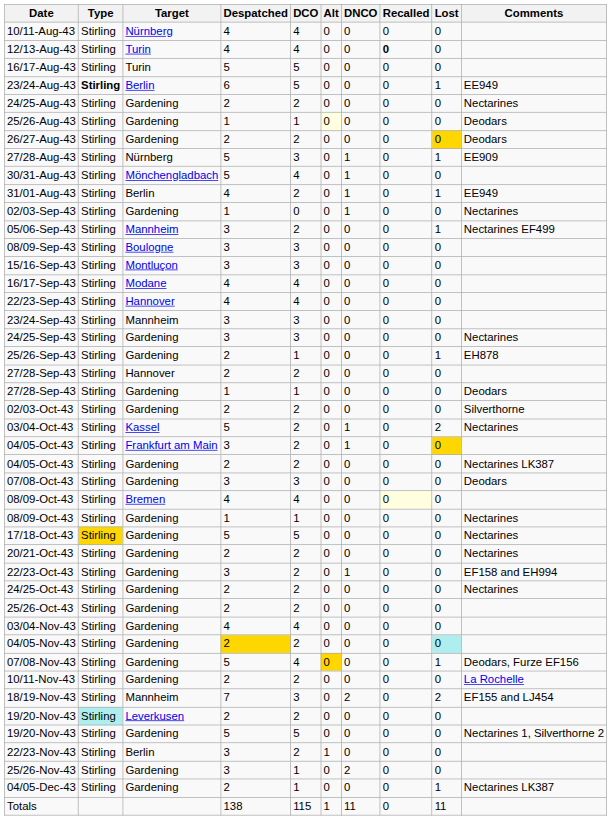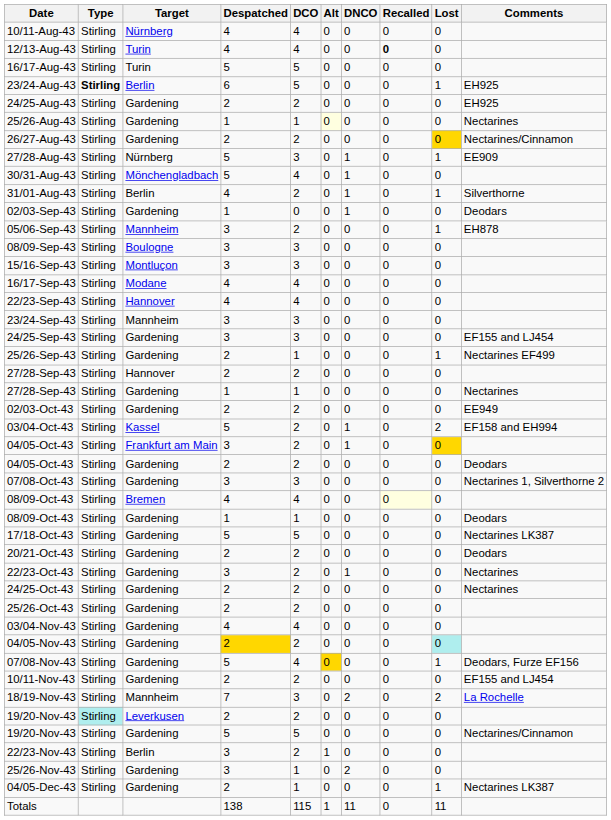 <table class="wikitable">
 <tr>
 <th>Date</th>
 <th>Type</th>
 <th>Target</th>
 <th>Despatched</th>
 <th>DCO</th>
 <th>Alt</th>
 <th>DNCO</th>
 <th>Recalled</th>
 <th>Lost</th>
 <th>Comments</th>
 </tr>
 <tr>
 <td>10/11-Aug-43</td>
 <td>Stirling</td>
 <td><a href='#'>Nürnberg</a></td>
 <td>4</td>
 <td>4</td>
 <td>0</td>
 <td>0</td>
 <td>0</td>
 <td>0</td>
 <td></td>
 </tr>
 <tr>
 <td>12/13-Aug-43</td>
 <td>Stirling</td>
 <td><a href='#'>Turin</a></td>
 <td>4</td>
 <td>4</td>
 <td>0</td>
 <td>0</td>
 <td><strong>0</strong></td>
 <td>0</td>
 <td></td>
 </tr>
 <tr>
 <td>16/17-Aug-43</td>
 <td>Stirling</td>
 <td>Turin</td>
 <td>5</td>
 <td>5</td>
 <td>0</td>
 <td>0</td>
 <td>0</td>
 <td>0</td>
 <td></td>
 </tr>
 <tr>
 <td>23/24-Aug-43</td>
 <td><strong>Stirling</strong></td>
 <td><a href='#'>Berlin</a></td>
 <td>6</td>
 <td>5</td>
 <td>0</td>
 <td>0</td>
 <td>0</td>
 <td>1</td>
-<td>EE949</td>
+<td>EH925</td>
 </tr>
 <tr>
 <td>24/25-Aug-43</td>
 <td>Stirling</td>
 <td>Gardening</td>
 <td>2</td>
 <td>2</td>
 <td>0</td>
 <td>0</td>
 <td>0</td>
 <td>0</td>
-<td>Nectarines</td>
+<td>EH925</td>
 </tr>
 <tr>
 <td>25/26-Aug-43</td>
 <td>Stirling</td>
 <td>Gardening</td>
 <td>1</td>
 <td>1</td>
 <td style="background: lightyellow;">0</td>
 <td>0</td>
 <td>0</td>
 <td>0</td>
-<td>Deodars</td>
+<td>Nectarines</td>
 </tr>
 <tr>
 <td>26/27-Aug-43</td>
 <td>Stirling</td>
 <td>Gardening</td>
 <td>2</td>
 <td>2</td>
 <td>0</td>
 <td>0</td>
 <td>0</td>
 <td style="background: gold;">0</td>
-<td>Deodars</td>
+<td>Nectarines/Cinnamon</td>
 </tr>
 <tr>
 <td>27/28-Aug-43</td>
 <td>Stirling</td>
 <td>Nürnberg</td>
 <td>5</td>
 <td>3</td>
 <td>0</td>
 <td>1</td>
 <td>0</td>
 <td>1</td>
 <td>EE909</td>
 </tr>
 <tr>
 <td>30/31-Aug-43</td>
 <td>Stirling</td>
 <td><a href='#'>Mönchengladbach</a></td>
 <td>5</td>
 <td>4</td>
 <td>0</td>
 <td>1</td>
 <td>0</td>
 <td>0</td>
 <td></td>
 </tr>
 <tr>
 <td>31/01-Aug-43</td>
 <td>Stirling</td>
 <td>Berlin</td>
 <td>4</td>
 <td>2</td>
 <td>0</td>
 <td>1</td>
 <td>0</td>
 <td>1</td>
-<td>EE949</td>
+<td>Silverthorne</td>
 </tr>
 <tr>
 <td>02/03-Sep-43</td>
 <td>Stirling</td>
 <td>Gardening</td>
 <td>1</td>
 <td>0</td>
 <td>0</td>
 <td>1</td>
 <td>0</td>
 <td>0</td>
-<td>Nectarines</td>
+<td>Deodars</td>
 </tr>
 <tr>
 <td>05/06-Sep-43</td>
 <td>Stirling</td>
 <td><a href='#'>Mannheim</a></td>
 <td>3</td>
 <td>2</td>
 <td>0</td>
 <td>0</td>
 <td>0</td>
 <td>1</td>
-<td>Nectarines EF499</td>
+<td>EH878</td>
 </tr>
 <tr>
 <td>08/09-Sep-43</td>
 <td>Stirling</td>
 <td><a href='#'>Boulogne</a></td>
 <td>3</td>
 <td>3</td>
 <td>0</td>
 <td>0</td>
 <td>0</td>
 <td>0</td>
 <td></td>
 </tr>
 <tr>
 <td>15/16-Sep-43</td>
 <td>Stirling</td>
 <td><a href='#'>Montluçon</a></td>
 <td>3</td>
 <td>3</td>
 <td>0</td>
 <td>0</td>
 <td>0</td>
 <td>0</td>
 <td></td>
 </tr>
 <tr>
 <td>16/17-Sep-43</td>
 <td>Stirling</td>
 <td><a href='#'>Modane</a></td>
 <td>4</td>
 <td>4</td>
 <td>0</td>
 <td>0</td>
 <td>0</td>
 <td>0</td>
 <td></td>
 </tr>
 <tr>
 <td>22/23-Sep-43</td>
 <td>Stirling</td>
 <td><a href='#'>Hannover</a></td>
 <td>4</td>
 <td>4</td>
 <td>0</td>
 <td>0</td>
 <td>0</td>
 <td>0</td>
 <td></td>
 </tr>
 <tr>
 <td>23/24-Sep-43</td>
 <td>Stirling</td>
 <td>Mannheim</td>
 <td>3</td>
 <td>3</td>
 <td>0</td>
 <td>0</td>
 <td>0</td>
 <td>0</td>
 <td></td>
 </tr>
 <tr>
 <td>24/25-Sep-43</td>
 <td>Stirling</td>
 <td>Gardening</td>
 <td>3</td>
 <td>3</td>
 <td>0</td>
 <td>0</td>
 <td>0</td>
 <td>0</td>
-<td>Nectarines</td>
+<td>EF155 and LJ454</td>
 </tr>
 <tr>
 <td>25/26-Sep-43</td>
 <td>Stirling</td>
 <td>Gardening</td>
 <td>2</td>
 <td>1</td>
 <td>0</td>
 <td>0</td>
 <td>0</td>
 <td>1</td>
-<td>EH878</td>
+<td>Nectarines EF499</td>
 </tr>
 <tr>
 <td>27/28-Sep-43</td>
 <td>Stirling</td>
 <td>Hannover</td>
 <td>2</td>
 <td>2</td>
 <td>0</td>
 <td>0</td>
 <td>0</td>
 <td>0</td>
 <td></td>
 </tr>
 <tr>
 <td>27/28-Sep-43</td>
 <td>Stirling</td>
 <td>Gardening</td>
 <td>1</td>
 <td>1</td>
 <td>0</td>
 <td>0</td>
 <td>0</td>
 <td>0</td>
-<td>Deodars</td>
+<td>Nectarines</td>
 </tr>
 <tr>
 <td>02/03-Oct-43</td>
 <td>Stirling</td>
 <td>Gardening</td>
 <td>2</td>
 <td>2</td>
 <td>0</td>
 <td>0</td>
 <td>0</td>
 <td>0</td>
-<td>Silverthorne</td>
+<td>EE949</td>
 </tr>
 <tr>
 <td>03/04-Oct-43</td>
 <td>Stirling</td>
 <td><a href='#'>Kassel</a></td>
 <td>5</td>
 <td>2</td>
 <td>0</td>
 <td>1</td>
 <td>0</td>
 <td>2</td>
-<td>Nectarines</td>
+<td>EF158 and EH994</td>
 </tr>
 <tr>
 <td>04/05-Oct-43</td>
 <td>Stirling</td>
 <td><a href='#'>Frankfurt am Main</a></td>
 <td>3</td>
 <td>2</td>
 <td>0</td>
 <td>1</td>
 <td>0</td>
 <td style="background: gold;">0</td>
 <td></td>
 </tr>
 <tr>
 <td>04/05-Oct-43</td>
 <td>Stirling</td>
 <td>Gardening</td>
 <td>2</td>
 <td>2</td>
 <td>0</td>
 <td>0</td>
 <td>0</td>
 <td>0</td>
-<td>Nectarines LK387</td>
+<td>Deodars</td>
 </tr>
 <tr>
 <td>07/08-Oct-43</td>
 <td>Stirling</td>
 <td>Gardening</td>
 <td>3</td>
 <td>3</td>
 <td>0</td>
 <td>0</td>
 <td>0</td>
 <td>0</td>
-<td>Deodars</td>
+<td>Nectarines 1, Silverthorne 2</td>
 </tr>
 <tr>
 <td>08/09-Oct-43</td>
 <td>Stirling</td>
 <td><a href='#'>Bremen</a></td>
 <td>4</td>
 <td>4</td>
 <td>0</td>
 <td>0</td>
 <td style="background: lightyellow;">0</td>
 <td>0</td>
 <td></td>
 </tr>
 <tr>
 <td>08/09-Oct-43</td>
 <td>Stirling</td>
 <td>Gardening</td>
 <td>1</td>
 <td>1</td>
 <td>0</td>
 <td>0</td>
 <td>0</td>
 <td>0</td>
-<td>Nectarines</td>
+<td>Deodars</td>
 </tr>
 <tr>
 <td>17/18-Oct-43</td>
-<td style="background: gold;">Stirling</td>
+<td>Stirling</td>
 <td>Gardening</td>
 <td>5</td>
 <td>5</td>
 <td>0</td>
 <td>0</td>
 <td>0</td>
 <td>0</td>
-<td>Nectarines</td>
+<td>Nectarines LK387</td>
 </tr>
 <tr>
 <td>20/21-Oct-43</td>
 <td>Stirling</td>
 <td>Gardening</td>
 <td>2</td>
 <td>2</td>
 <td>0</td>
 <td>0</td>
 <td>0</td>
 <td>0</td>
-<td>Nectarines</td>
+<td>Deodars</td>
 </tr>
 <tr>
 <td>22/23-Oct-43</td>
 <td>Stirling</td>
 <td>Gardening</td>
 <td>3</td>
 <td>2</td>
 <td>0</td>
 <td>1</td>
 <td>0</td>
 <td>0</td>
-<td>EF158 and EH994</td>
+<td>Nectarines</td>
 </tr>
 <tr>
 <td>24/25-Oct-43</td>
 <td>Stirling</td>
 <td>Gardening</td>
 <td>2</td>
 <td>2</td>
 <td>0</td>
 <td>0</td>
 <td>0</td>
 <td>0</td>
 <td>Nectarines</td>
 </tr>
 <tr>
 <td>25/26-Oct-43</td>
 <td>Stirling</td>
 <td>Gardening</td>
 <td>2</td>
 <td>2</td>
 <td>0</td>
 <td>0</td>
 <td>0</td>
 <td>0</td>
 <td></td>
 </tr>
 <tr>
 <td>03/04-Nov-43</td>
 <td>Stirling</td>
 <td>Gardening</td>
 <td>4</td>
 <td>4</td>
 <td>0</td>
 <td>0</td>
 <td>0</td>
 <td>0</td>
 <td></td>
 </tr>
 <tr>
 <td>04/05-Nov-43</td>
 <td>Stirling</td>
 <td>Gardening</td>
 <td style="background: gold;">2</td>
 <td>2</td>
 <td>0</td>
 <td>0</td>
 <td>0</td>
 <td style="background: paleturquoise;">0</td>
 <td></td>
 </tr>
 <tr>
 <td>07/08-Nov-43</td>
 <td>Stirling</td>
 <td>Gardening</td>
 <td>5</td>
 <td>4</td>
 <td style="background: gold;">0</td>
 <td>0</td>
 <td>0</td>
 <td>1</td>
 <td>Deodars, Furze EF156</td>
 </tr>
 <tr>
 <td>10/11-Nov-43</td>
 <td>Stirling</td>
 <td>Gardening</td>
 <td>2</td>
 <td>2</td>
 <td>0</td>
 <td>0</td>
 <td>0</td>
 <td>0</td>
-<td><a href='#'>La Rochelle</a></td>
+<td>EF155 and LJ454</td>
 </tr>
 <tr>
 <td>18/19-Nov-43</td>
 <td>Stirling</td>
 <td>Mannheim</td>
 <td>7</td>
 <td>3</td>
 <td>0</td>
 <td>2</td>
 <td>0</td>
 <td>2</td>
-<td>EF155 and LJ454</td>
+<td><a href='#'>La Rochelle</a></td>
 </tr>
 <tr>
 <td>19/20-Nov-43</td>
 <td style="background: paleturquoise;">Stirling</td>
 <td><a href='#'>Leverkusen</a></td>
 <td>2</td>
 <td>2</td>
 <td>0</td>
 <td>0</td>
 <td>0</td>
 <td>0</td>
 <td></td>
 </tr>
 <tr>
 <td>19/20-Nov-43</td>
 <td>Stirling</td>
 <td>Gardening</td>
 <td>5</td>
 <td>5</td>
 <td>0</td>
 <td>0</td>
 <td>0</td>
 <td>0</td>
-<td>Nectarines 1, Silverthorne 2</td>
+<td>Nectarines/Cinnamon</td>
 </tr>
 <tr>
 <td>22/23-Nov-43</td>
 <td>Stirling</td>
 <td>Berlin</td>
 <td>3</td>
 <td>2</td>
 <td>1</td>
 <td>0</td>
 <td>0</td>
 <td>0</td>
 <td></td>
 </tr>
 <tr>
 <td>25/26-Nov-43</td>
 <td>Stirling</td>
 <td>Gardening</td>
 <td>3</td>
 <td>1</td>
 <td>0</td>
 <td>2</td>
 <td>0</td>
 <td>0</td>
 <td></td>
 </tr>
 <tr>
 <td>04/05-Dec-43</td>
 <td>Stirling</td>
 <td>Gardening</td>
 <td>2</td>
 <td>1</td>
 <td>0</td>
 <td>0</td>
 <td>0</td>
 <td>1</td>
 <td>Nectarines LK387</td>
 </tr>
 <tr>
 <td>Totals</td>
 <td></td>
 <td></td>
 <td>138</td>
 <td>115</td>
 <td>1</td>
 <td>11</td>
 <td>0</td>
 <td>11</td>
 <td></td>
 </tr>
 </table>
